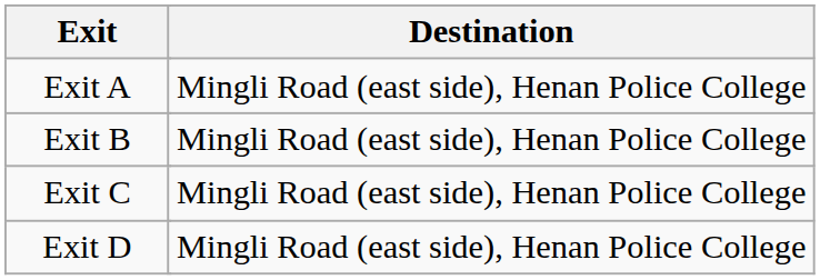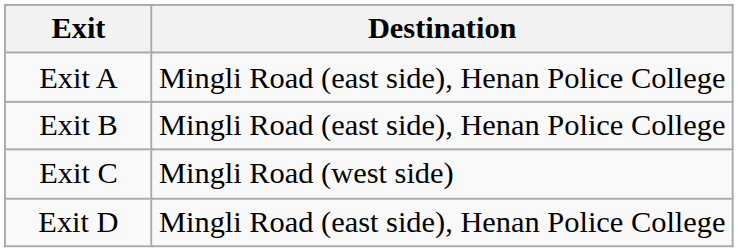 <table class=wikitable>
 <tr>
 <th style="width:70px" colspan=2>Exit</th>
 <th>Destination</th>
 </tr>
 <tr>
 <td align=center colspan=2>Exit A</td>
 <td>Mingli Road (east side), Henan Police College</td>
 </tr>
 <tr>
 <td align=center colspan=2>Exit B</td>
 <td>Mingli Road (east side), Henan Police College</td>
 </tr>
 <tr>
 <td align=center colspan=2>Exit C</td>
-<td>Mingli Road (east side), Henan Police College</td>
+<td>Mingli Road (west side)</td>
 </tr>
 <tr>
 <td align=center colspan=2>Exit D</td>
 <td>Mingli Road (east side), Henan Police College</td>
 </tr>
 </table>
